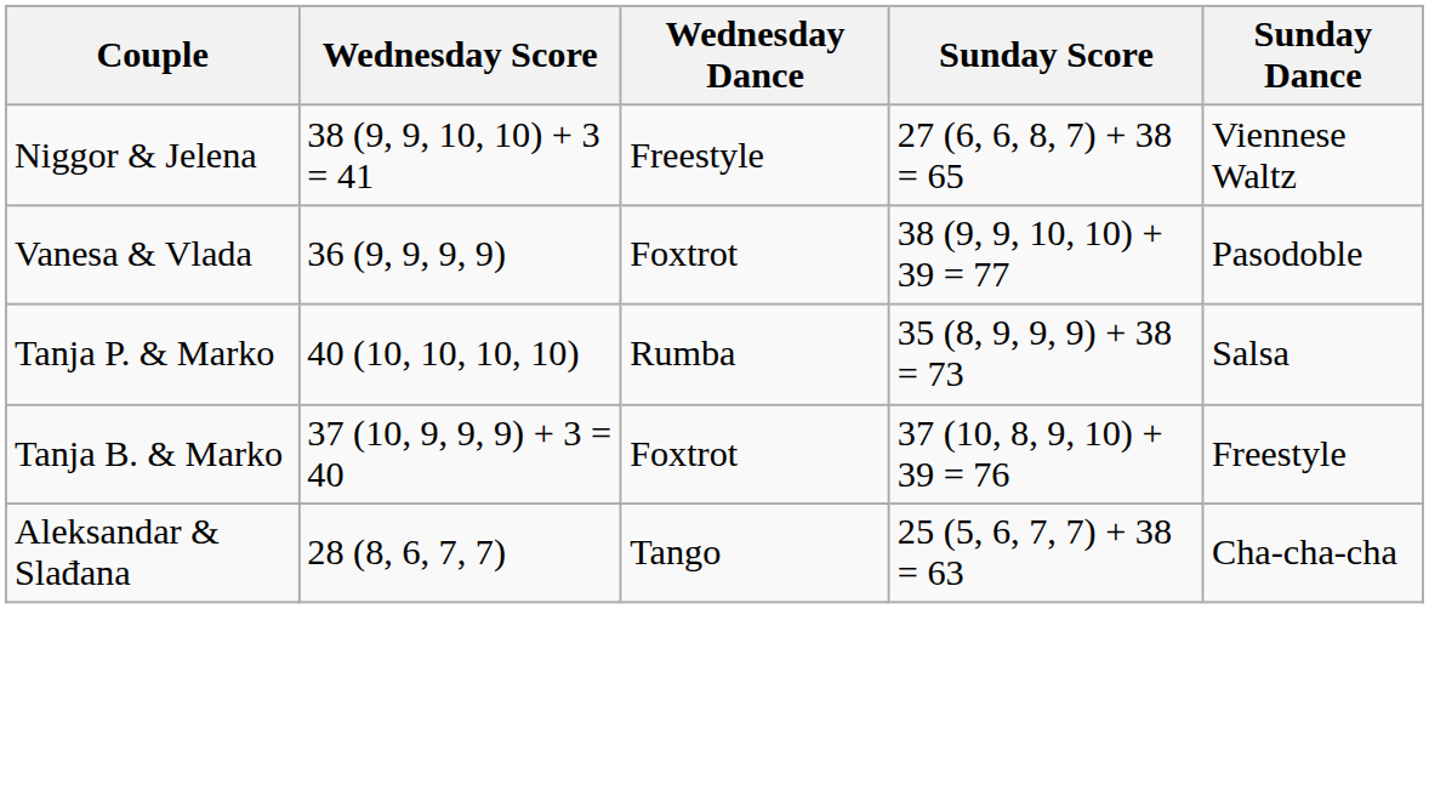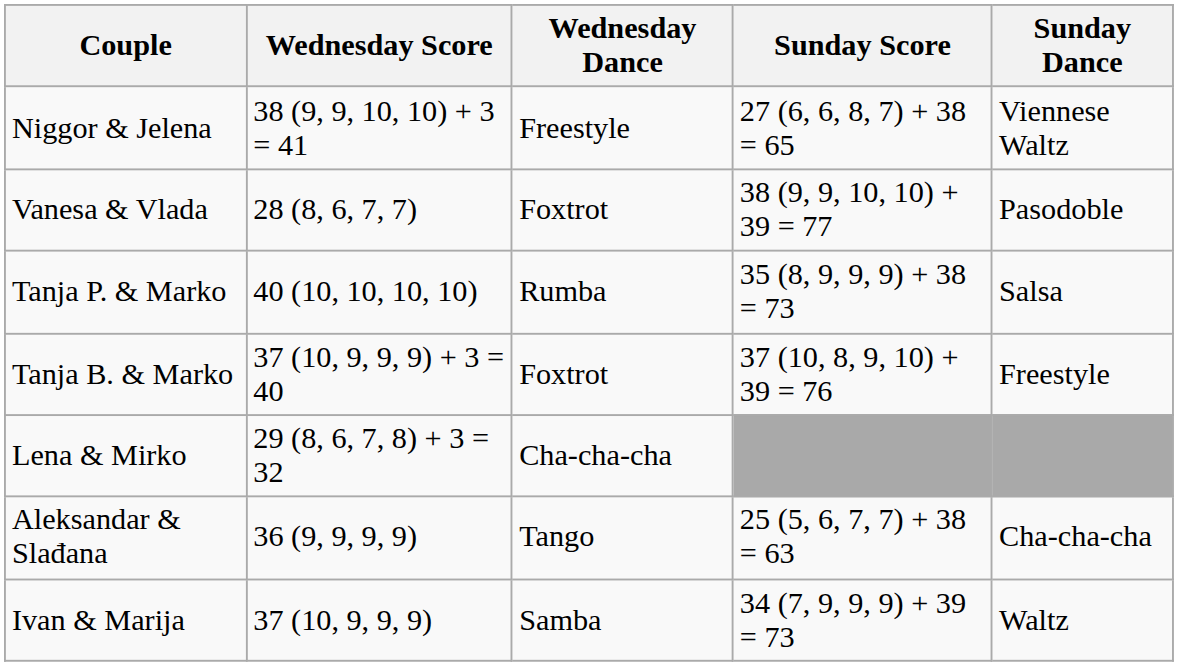 <table class="wikitable" style="width:70%;">
 <tr>
 <th>Couple</th>
 <th>Wednesday Score</th>
 <th>Wednesday Dance</th>
 <th>Sunday Score</th>
 <th>Sunday Dance</th>
 </tr>
 <tr>
 <td>Niggor & Jelena</td>
 <td>38 (9, 9, 10, 10) + 3 = 41</td>
 <td>Freestyle</td>
 <td>27 (6, 6, 8, 7) + 38 = 65</td>
 <td>Viennese Waltz</td>
 </tr>
 <tr>
 <td>Vanesa & Vlada</td>
-<td>36 (9, 9, 9, 9)</td>
+<td>28 (8, 6, 7, 7)</td>
 <td>Foxtrot</td>
 <td>38 (9, 9, 10, 10) + 39 = 77</td>
 <td>Pasodoble</td>
 </tr>
 <tr>
 <td>Tanja P. & Marko</td>
 <td>40 (10, 10, 10, 10)</td>
 <td>Rumba</td>
 <td>35 (8, 9, 9, 9) + 38 = 73</td>
 <td>Salsa</td>
 </tr>
 <tr>
 <td>Tanja B. & Marko</td>
 <td>37 (10, 9, 9, 9) + 3 = 40</td>
 <td>Foxtrot</td>
 <td>37 (10, 8, 9, 10) + 39 = 76</td>
 <td>Freestyle</td>
 </tr>
 <tr>
+<td>Lena & Mirko</td>
+<td>29 (8, 6, 7, 8) + 3 = 32</td>
+<td>Cha-cha-cha</td>
+<td style="background:darkgrey;" colspan="1"></td>
+<td style="background:darkgrey;" colspan="1"></td>
+</tr>
+<tr>
 <td>Aleksandar & Slađana</td>
-<td>28 (8, 6, 7, 7)</td>
+<td>36 (9, 9, 9, 9)</td>
 <td>Tango</td>
 <td>25 (5, 6, 7, 7) + 38 = 63</td>
 <td>Cha-cha-cha</td>
 </tr>
+<tr>
+<td>Ivan & Marija</td>
+<td>37 (10, 9, 9, 9)</td>
+<td>Samba</td>
+<td>34 (7, 9, 9, 9) + 39 = 73</td>
+<td>Waltz</td>
+</tr>
 </table>
